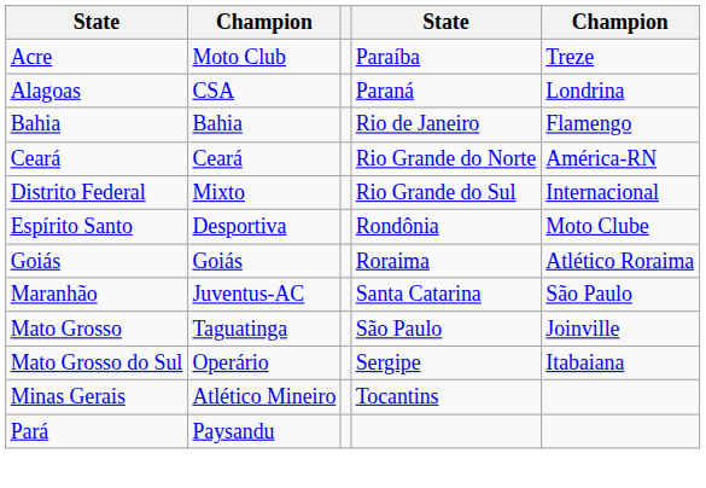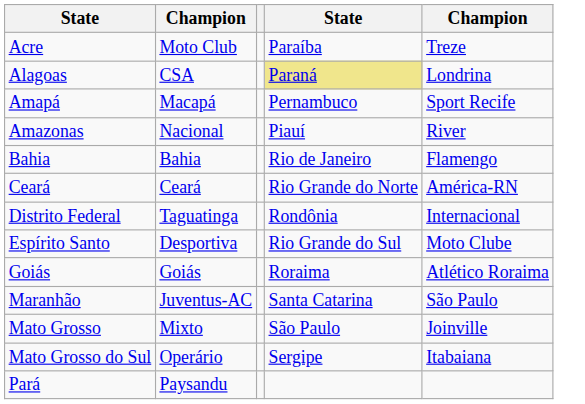 <table class="wikitable">
 <tr>
 <th>State</th>
 <th>Champion</th>
 <th></th>
 <th>State</th>
 <th>Champion</th>
 </tr>
 <tr>
 <td><a href='#'>Acre</a></td>
 <td><a href='#'>Moto Club</a></td>
 <td></td>
 <td><a href='#'>Paraíba</a></td>
 <td><a href='#'>Treze</a></td>
 </tr>
 <tr>
 <td><a href='#'>Alagoas</a></td>
 <td><a href='#'>CSA</a></td>
 <td></td>
-<td><a href='#'>Paraná</a></td>
+<td style="background: khaki;"><a href='#'>Paraná</a></td>
 <td><a href='#'>Londrina</a></td>
+</tr>
+<tr>
+<td><a href='#'>Amapá</a></td>
+<td><a href='#'>Macapá</a></td>
+<td></td>
+<td><a href='#'>Pernambuco</a></td>
+<td><a href='#'>Sport Recife</a></td>
+</tr>
+<tr>
+<td><a href='#'>Amazonas</a></td>
+<td><a href='#'>Nacional</a></td>
+<td></td>
+<td><a href='#'>Piauí</a></td>
+<td><a href='#'>River</a></td>
 </tr>
 <tr>
 <td><a href='#'>Bahia</a></td>
 <td><a href='#'>Bahia</a></td>
 <td></td>
 <td><a href='#'>Rio de Janeiro</a></td>
 <td><a href='#'>Flamengo</a></td>
 </tr>
 <tr>
 <td><a href='#'>Ceará</a></td>
 <td><a href='#'>Ceará</a></td>
 <td></td>
 <td><a href='#'>Rio Grande do Norte</a></td>
 <td><a href='#'>América-RN</a></td>
 </tr>
 <tr>
 <td><a href='#'>Distrito Federal</a></td>
-<td><a href='#'>Mixto</a></td>
+<td><a href='#'>Taguatinga</a></td>
 <td></td>
-<td><a href='#'>Rio Grande do Sul</a></td>
+<td><a href='#'>Rondônia</a></td>
 <td><a href='#'>Internacional</a></td>
 </tr>
 <tr>
 <td><a href='#'>Espírito Santo</a></td>
 <td><a href='#'>Desportiva</a></td>
 <td></td>
-<td><a href='#'>Rondônia</a></td>
+<td><a href='#'>Rio Grande do Sul</a></td>
 <td><a href='#'>Moto Clube</a></td>
 </tr>
 <tr>
 <td><a href='#'>Goiás</a></td>
 <td><a href='#'>Goiás</a></td>
 <td></td>
 <td><a href='#'>Roraima</a></td>
 <td><a href='#'>Atlético Roraima</a></td>
 </tr>
 <tr>
 <td><a href='#'>Maranhão</a></td>
 <td><a href='#'>Juventus-AC</a></td>
 <td></td>
 <td><a href='#'>Santa Catarina</a></td>
 <td><a href='#'>São Paulo</a></td>
 </tr>
 <tr>
 <td><a href='#'>Mato Grosso</a></td>
-<td><a href='#'>Taguatinga</a></td>
+<td><a href='#'>Mixto</a></td>
 <td></td>
 <td><a href='#'>São Paulo</a></td>
 <td><a href='#'>Joinville</a></td>
 </tr>
 <tr>
 <td><a href='#'>Mato Grosso do Sul</a></td>
 <td><a href='#'>Operário</a></td>
 <td></td>
 <td><a href='#'>Sergipe</a></td>
 <td><a href='#'>Itabaiana</a></td>
 </tr>
 <tr>
-<td><a href='#'>Minas Gerais</a></td>
-<td><a href='#'>Atlético Mineiro</a></td>
-<td></td>
-<td><a href='#'>Tocantins</a></td>
-<td></td>
-</tr>
-<tr>
 <td><a href='#'>Pará</a></td>
 <td><a href='#'>Paysandu</a></td>
 <td></td>
 <td></td>
 <td></td>
 </tr>
 </table>
